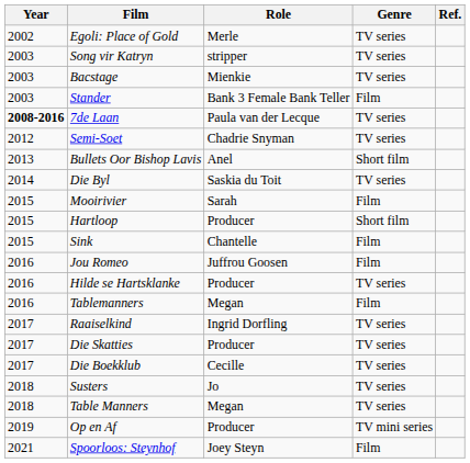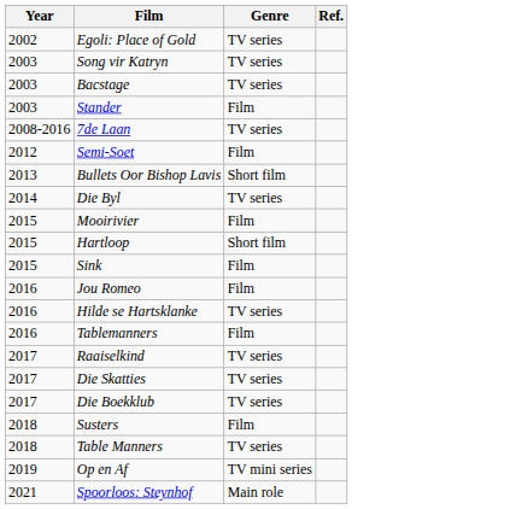 <table class="wikitable">
 <tr>
 <th>Year</th>
 <th>Film</th>
-<th>Role</th>
 <th>Genre</th>
 <th>Ref.</th>
 </tr>
 <tr>
 <td>2002</td>
 <td><em>Egoli: Place of Gold</em></td>
-<td>Merle</td>
 <td>TV series</td>
 <td></td>
 </tr>
 <tr>
 <td>2003</td>
 <td><em>Song vir Katryn</em></td>
-<td>stripper</td>
 <td>TV series</td>
 <td></td>
 </tr>
 <tr>
 <td>2003</td>
 <td><em>Bacstage</em></td>
-<td>Mienkie</td>
 <td>TV series</td>
 <td></td>
 </tr>
 <tr>
 <td>2003</td>
 <td><em><a href='#'>Stander</a></em></td>
-<td>Bank 3 Female Bank Teller</td>
 <td>Film</td>
 <td></td>
 </tr>
 <tr>
-<td><strong>2008-2016</strong></td>
+<td>2008-2016</td>
 <td><em><a href='#'>7de Laan</a></em></td>
-<td>Paula van der Lecque</td>
 <td>TV series</td>
 <td></td>
 </tr>
 <tr>
 <td>2012</td>
 <td><em><a href='#'>Semi-Soet</a></em></td>
-<td>Chadrie Snyman</td>
-<td>TV series</td>
+<td>Film</td>
 <td></td>
 </tr>
 <tr>
 <td>2013</td>
 <td><em>Bullets Oor Bishop Lavis</em></td>
-<td>Anel</td>
 <td>Short film</td>
 <td></td>
 </tr>
 <tr>
 <td>2014</td>
 <td><em>Die Byl</em></td>
-<td>Saskia du Toit</td>
 <td>TV series</td>
 <td></td>
 </tr>
 <tr>
 <td>2015</td>
 <td><em>Mooirivier</em></td>
-<td>Sarah</td>
 <td>Film</td>
 <td></td>
 </tr>
 <tr>
 <td>2015</td>
 <td><em>Hartloop</em></td>
-<td>Producer</td>
 <td>Short film</td>
 <td></td>
 </tr>
 <tr>
 <td>2015</td>
 <td><em>Sink</em></td>
-<td>Chantelle</td>
 <td>Film</td>
 <td></td>
 </tr>
 <tr>
 <td>2016</td>
 <td><em>Jou Romeo</em></td>
-<td>Juffrou Goosen</td>
 <td>Film</td>
 <td></td>
 </tr>
 <tr>
 <td>2016</td>
 <td><em>Hilde se Hartsklanke</em></td>
-<td>Producer</td>
 <td>TV series</td>
 <td></td>
 </tr>
 <tr>
 <td>2016</td>
 <td><em>Tablemanners</em></td>
-<td>Megan</td>
 <td>Film</td>
 <td></td>
 </tr>
 <tr>
 <td>2017</td>
 <td><em>Raaiselkind</em></td>
-<td>Ingrid Dorfling</td>
 <td>TV series</td>
 <td></td>
 </tr>
 <tr>
 <td>2017</td>
 <td><em>Die Skatties</em></td>
-<td>Producer</td>
 <td>TV series</td>
 <td></td>
 </tr>
 <tr>
 <td>2017</td>
 <td><em>Die Boekklub</em></td>
-<td>Cecille</td>
 <td>TV series</td>
 <td></td>
 </tr>
 <tr>
 <td>2018</td>
 <td><em>Susters</em></td>
-<td>Jo</td>
-<td>TV series</td>
+<td>Film</td>
 <td></td>
 </tr>
 <tr>
 <td>2018</td>
 <td><em>Table Manners</em></td>
-<td>Megan</td>
 <td>TV series</td>
 <td></td>
 </tr>
 <tr>
 <td>2019</td>
 <td><em>Op en Af</em></td>
-<td>Producer</td>
 <td>TV mini series</td>
 <td></td>
 </tr>
 <tr>
 <td>2021</td>
 <td><em><a href='#'>Spoorloos: Steynhof</a></em></td>
-<td>Joey Steyn</td>
-<td>Film</td>
+<td>Main role</td>
 <td></td>
 </tr>
 </table>
